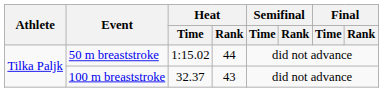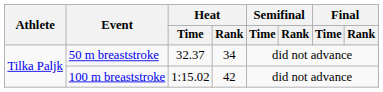 <table class="wikitable" style="text-align:center; font-size:90%">
 <tr>
 <th rowspan="2">Athlete</th>
 <th rowspan="2">Event</th>
 <th colspan="2">Heat</th>
 <th colspan="2">Semifinal</th>
 <th colspan="2">Final</th>
 </tr>
 <tr style="font-size:95%">
 <th>Time</th>
 <th>Rank</th>
 <th>Time</th>
 <th>Rank</th>
 <th>Time</th>
 <th>Rank</th>
 </tr>
 <tr>
 <td align=left rowspan=2><a href='#'>Tilka Paljk</a></td>
 <td align=left><a href='#'>50 m breaststroke</a></td>
-<td>1:15.02</td>
-<td>44</td>
+<td>32.37</td>
+<td>34</td>
 <td colspan=4>did not advance</td>
 </tr>
 <tr>
 <td align=left><a href='#'>100 m breaststroke</a></td>
-<td>32.37</td>
-<td>43</td>
+<td>1:15.02</td>
+<td>42</td>
 <td colspan=4>did not advance</td>
 </tr>
 </table>
